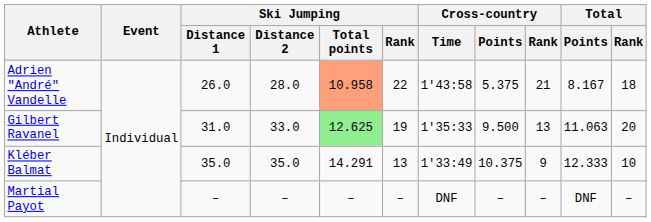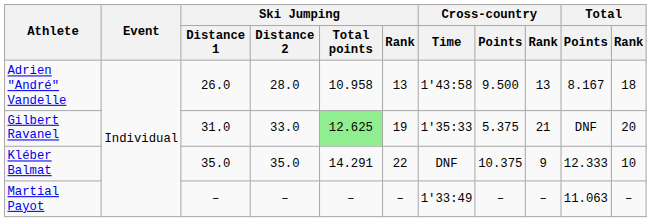 <table class="wikitable" style="font-size:90%">
 <tr>
 <th rowspan="2">Athlete</th>
 <th rowspan="2">Event</th>
 <th colspan="4">Ski Jumping</th>
 <th colspan="3">Cross-country</th>
 <th colspan="2">Total</th>
 </tr>
 <tr>
 <th>Distance 1</th>
 <th>Distance 2</th>
 <th>Total points</th>
 <th>Rank</th>
 <th>Time</th>
 <th>Points</th>
 <th>Rank</th>
 <th>Points</th>
 <th>Rank</th>
 </tr>
 <tr>
 <td><a href='#'>Adrien "André" Vandelle</a></td>
 <td rowspan="4">Individual</td>
 <td align="center">26.0</td>
 <td align="center">28.0</td>
-<td align="center" style="background: lightsalmon;">10.958</td>
-<td align="center">22</td>
+<td align="center">10.958</td>
+<td align="center">13</td>
 <td align="center">1'43:58</td>
-<td align="center">5.375</td>
-<td align="center">21</td>
+<td align="center">9.500</td>
+<td align="center">13</td>
 <td align="center">8.167</td>
 <td align="center">18</td>
 </tr>
 <tr>
 <td><a href='#'>Gilbert Ravanel</a></td>
 <td align="center">31.0</td>
 <td align="center">33.0</td>
 <td align="center" style="background: lightgreen;">12.625</td>
 <td align="center">19</td>
 <td align="center">1'35:33</td>
-<td align="center">9.500</td>
-<td align="center">13</td>
-<td align="center">11.063</td>
+<td align="center">5.375</td>
+<td align="center">21</td>
+<td align="center">DNF</td>
 <td align="center">20</td>
 </tr>
 <tr>
 <td><a href='#'>Kléber Balmat</a></td>
 <td align="center">35.0</td>
 <td align="center">35.0</td>
 <td align="center">14.291</td>
-<td align="center">13</td>
-<td align="center">1'33:49</td>
+<td align="center">22</td>
+<td align="center">DNF</td>
 <td align="center">10.375</td>
 <td align="center">9</td>
 <td align="center">12.333</td>
 <td align="center">10</td>
 </tr>
 <tr>
 <td><a href='#'>Martial Payot</a></td>
 <td align="center">–</td>
 <td align="center">–</td>
 <td align="center">–</td>
 <td align="center">–</td>
-<td align="center">DNF</td>
+<td align="center">1'33:49</td>
 <td align="center">–</td>
 <td align="center">–</td>
-<td align="center">DNF</td>
+<td align="center">11.063</td>
 <td align="center">–</td>
 </tr>
 </table>
